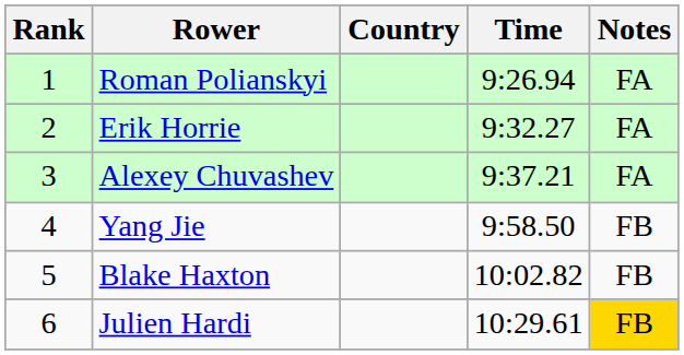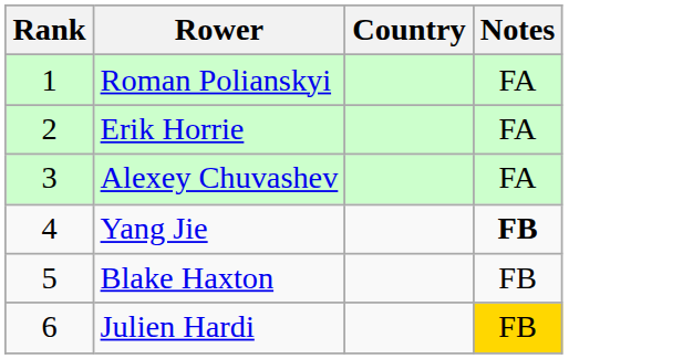 <table class="wikitable" style="text-align:center">
 <tr>
 <th>Rank</th>
 <th>Rower</th>
 <th>Country</th>
-<th>Time</th>
 <th>Notes</th>
 </tr>
 <tr bgcolor=ccffcc>
 <td>1</td>
 <td align="left"><a href='#'>Roman Polianskyi</a></td>
 <td align="left"></td>
-<td>9:26.94</td>
 <td>FA</td>
 </tr>
 <tr bgcolor=ccffcc>
 <td>2</td>
 <td align="left"><a href='#'>Erik Horrie</a></td>
 <td align="left"></td>
-<td>9:32.27</td>
 <td>FA</td>
 </tr>
 <tr bgcolor=ccffcc>
 <td>3</td>
 <td align="left"><a href='#'>Alexey Chuvashev</a></td>
 <td align="left"></td>
-<td>9:37.21</td>
 <td>FA</td>
 </tr>
 <tr>
 <td>4</td>
 <td align="left"><a href='#'>Yang Jie</a></td>
 <td align="left"></td>
-<td>9:58.50</td>
-<td>FB</td>
+<td><strong>FB</strong></td>
 </tr>
 <tr>
 <td>5</td>
 <td align="left"><a href='#'>Blake Haxton</a></td>
 <td align="left"></td>
-<td>10:02.82</td>
 <td>FB</td>
 </tr>
 <tr>
 <td>6</td>
 <td align="left"><a href='#'>Julien Hardi</a></td>
 <td align="left"></td>
-<td>10:29.61</td>
 <td style="background: gold;">FB</td>
 </tr>
 </table>
